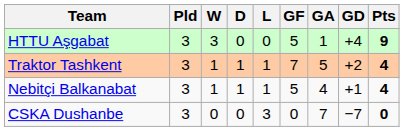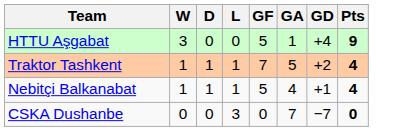 <table class="wikitable" style="text-align: center;">
 <tr>
 <th width=165>Team</th>
-<th width=20>Pld</th>
 <th width=20>W</th>
 <th width=20>D</th>
 <th width=20>L</th>
 <th width=20>GF</th>
 <th width=20>GA</th>
 <th width=20>GD</th>
 <th width=20>Pts</th>
 </tr>
 <tr bgcolor="#ccffcc">
 <td align=left> <a href='#'>HTTU Aşgabat </a></td>
 <td>3</td>
-<td>3</td>
 <td>0</td>
 <td>0</td>
 <td>5</td>
 <td>1</td>
 <td>+4</td>
 <td><strong>9</strong></td>
 </tr>
 <tr bgcolor="#FFCBA4">
 <td align=left> <a href='#'>Traktor Tashkent</a></td>
-<td>3</td>
 <td>1</td>
 <td>1</td>
 <td>1</td>
 <td>7</td>
 <td>5</td>
 <td>+2</td>
 <td><strong>4</strong></td>
 </tr>
 <tr>
 <td align=left> <a href='#'>Nebitçi Balkanabat</a></td>
-<td>3</td>
 <td>1</td>
 <td>1</td>
 <td>1</td>
 <td>5</td>
 <td>4</td>
 <td>+1</td>
 <td><strong>4</strong></td>
 </tr>
 <tr>
 <td align=left> <a href='#'>CSKA Dushanbe</a></td>
-<td>3</td>
 <td>0</td>
 <td>0</td>
 <td>3</td>
 <td>0</td>
 <td>7</td>
 <td>−7</td>
 <td><strong>0</strong></td>
 </tr>
 </table>
